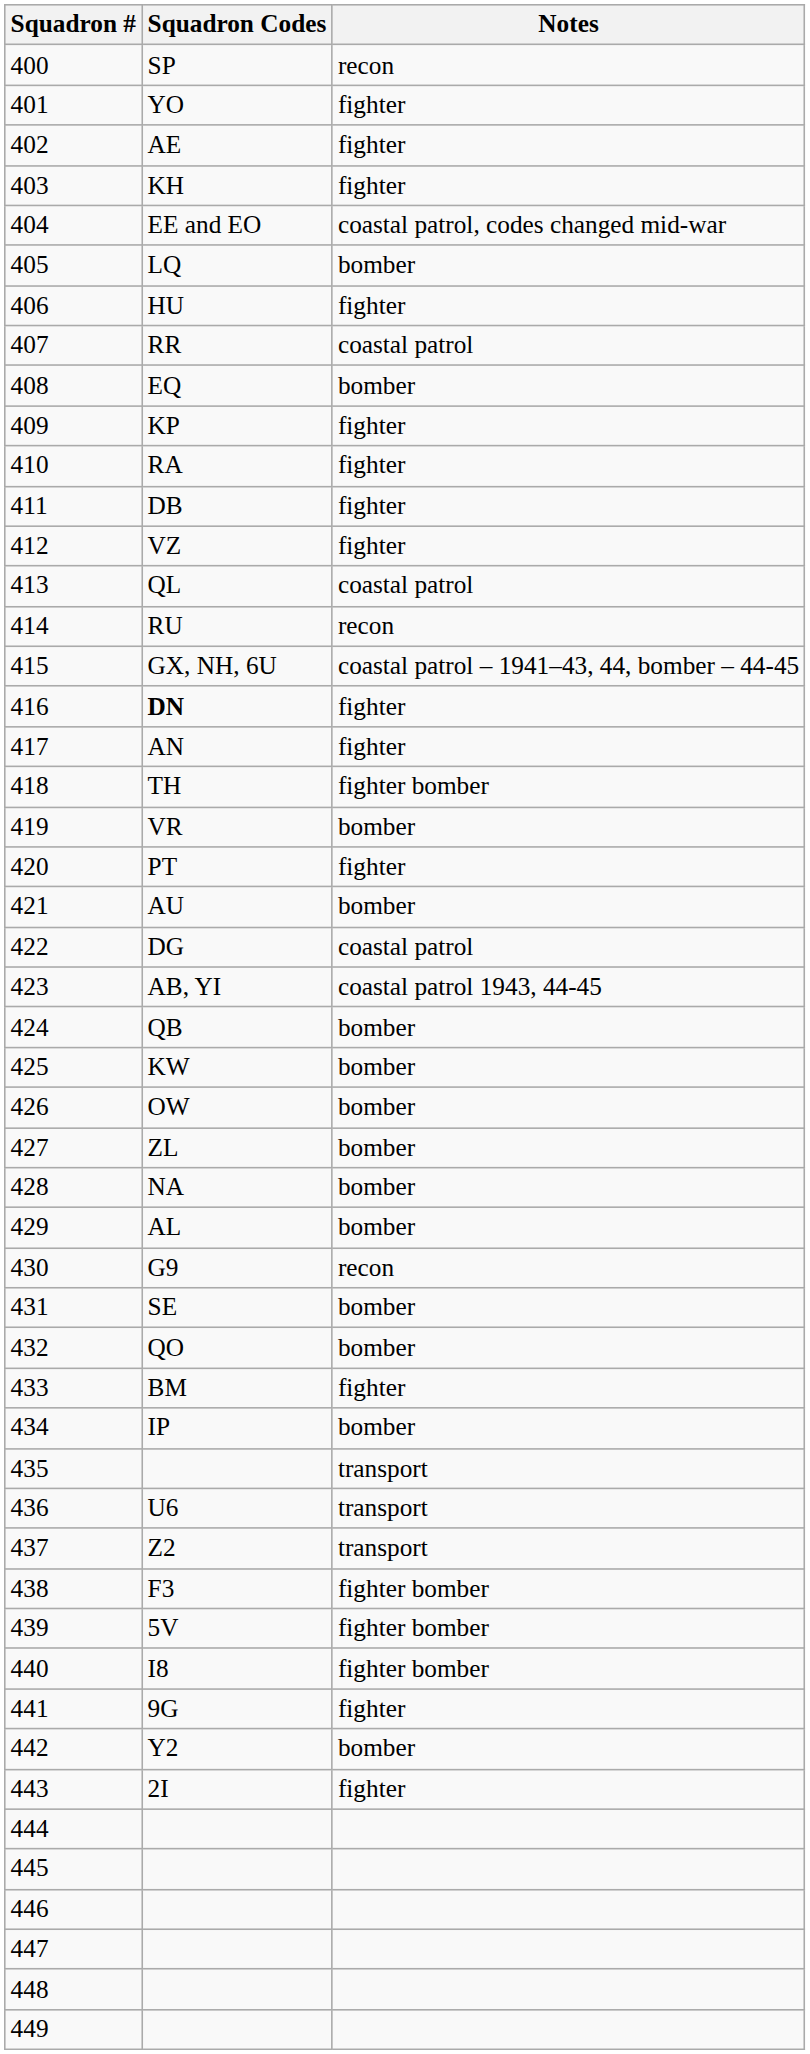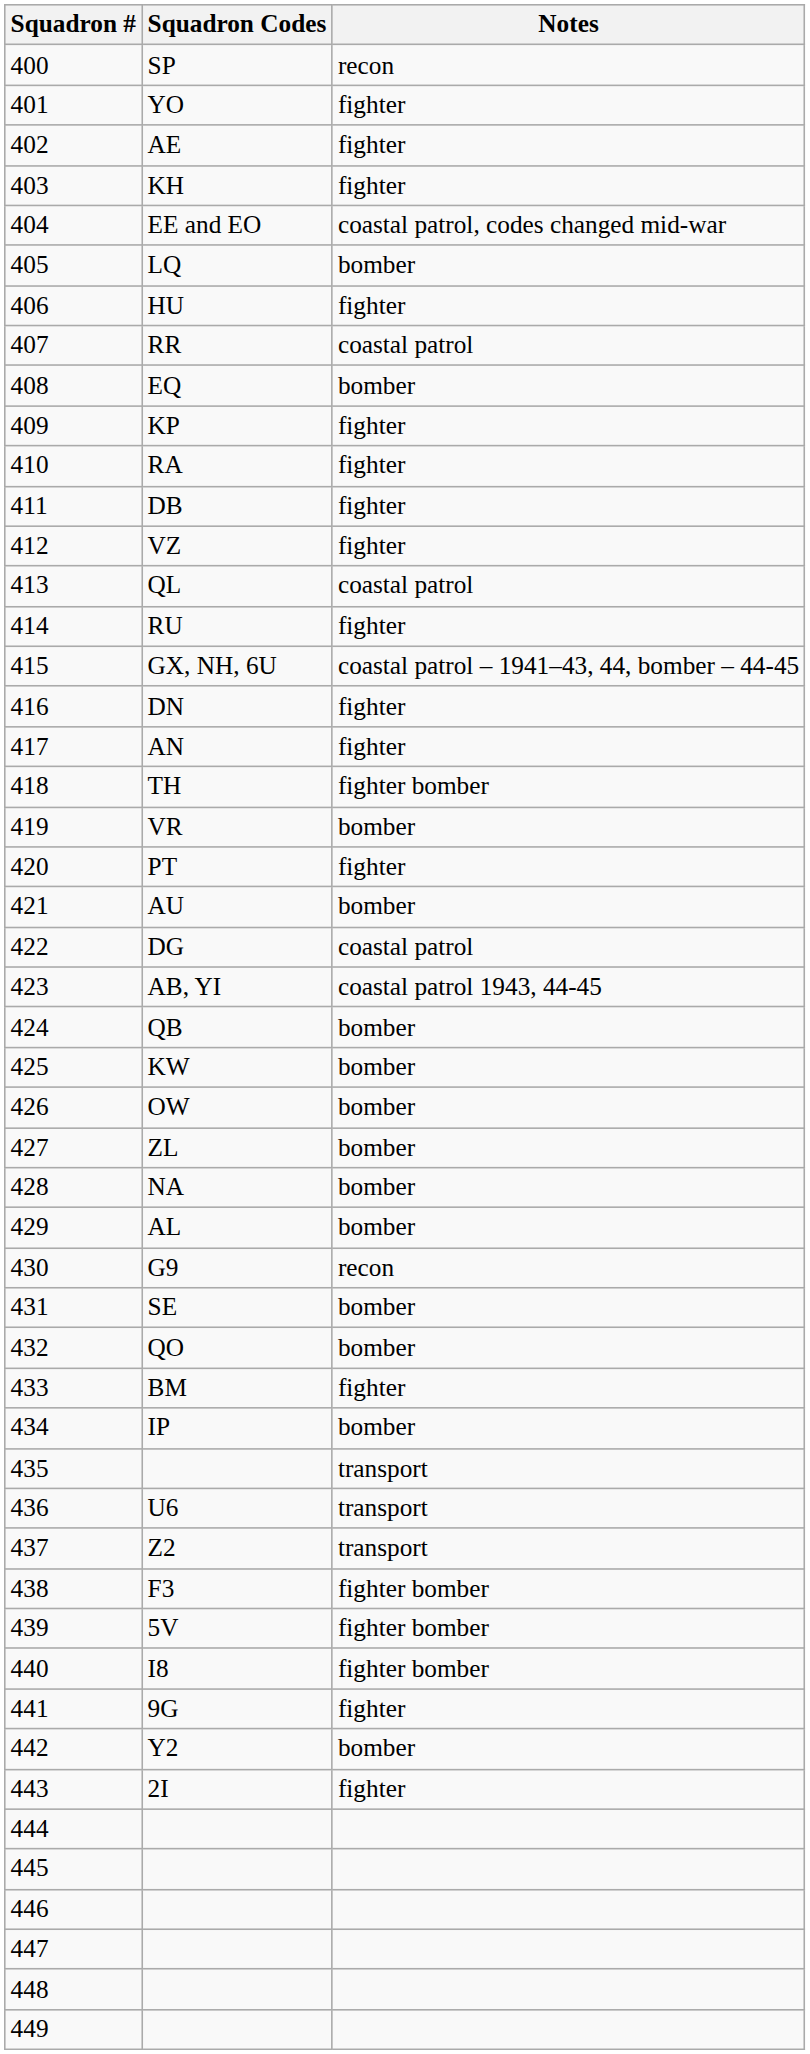 <table class="wikitable sortable">
 <tr>
 <th>Squadron #</th>
 <th>Squadron Codes</th>
 <th>Notes</th>
 </tr>
 <tr>
 <td>400</td>
 <td>SP</td>
 <td>recon</td>
 </tr>
 <tr>
 <td>401</td>
 <td>YO</td>
 <td>fighter</td>
 </tr>
 <tr>
 <td>402</td>
 <td>AE</td>
 <td>fighter</td>
 </tr>
 <tr>
 <td>403</td>
 <td>KH</td>
 <td>fighter</td>
 </tr>
 <tr>
 <td>404</td>
 <td>EE and EO</td>
 <td>coastal patrol, codes changed mid-war</td>
 </tr>
 <tr>
 <td>405</td>
 <td>LQ</td>
 <td>bomber</td>
 </tr>
 <tr>
 <td>406</td>
 <td>HU</td>
 <td>fighter</td>
 </tr>
 <tr>
 <td>407</td>
 <td>RR</td>
 <td>coastal patrol</td>
 </tr>
 <tr>
 <td>408</td>
 <td>EQ</td>
 <td>bomber</td>
 </tr>
 <tr>
 <td>409</td>
 <td>KP</td>
 <td>fighter</td>
 </tr>
 <tr>
 <td>410</td>
 <td>RA</td>
 <td>fighter</td>
 </tr>
 <tr>
 <td>411</td>
 <td>DB</td>
 <td>fighter</td>
 </tr>
 <tr>
 <td>412</td>
 <td>VZ</td>
 <td>fighter</td>
 </tr>
 <tr>
 <td>413</td>
 <td>QL</td>
 <td>coastal patrol</td>
 </tr>
 <tr>
 <td>414</td>
 <td>RU</td>
-<td>recon</td>
+<td>fighter</td>
 </tr>
 <tr>
 <td>415</td>
 <td>GX, NH, 6U</td>
 <td>coastal patrol – 1941–43, 44, bomber – 44-45</td>
 </tr>
 <tr>
 <td>416</td>
-<td><strong>DN</strong></td>
+<td>DN</td>
 <td>fighter</td>
 </tr>
 <tr>
 <td>417</td>
 <td>AN</td>
 <td>fighter</td>
 </tr>
 <tr>
 <td>418</td>
 <td>TH</td>
 <td>fighter bomber</td>
 </tr>
 <tr>
 <td>419</td>
 <td>VR</td>
 <td>bomber</td>
 </tr>
 <tr>
 <td>420</td>
 <td>PT</td>
 <td>fighter</td>
 </tr>
 <tr>
 <td>421</td>
 <td>AU</td>
 <td>bomber</td>
 </tr>
 <tr>
 <td>422</td>
 <td>DG</td>
 <td>coastal patrol</td>
 </tr>
 <tr>
 <td>423</td>
 <td>AB, YI</td>
 <td>coastal patrol 1943, 44-45</td>
 </tr>
 <tr>
 <td>424</td>
 <td>QB</td>
 <td>bomber</td>
 </tr>
 <tr>
 <td>425</td>
 <td>KW</td>
 <td>bomber</td>
 </tr>
 <tr>
 <td>426</td>
 <td>OW</td>
 <td>bomber</td>
 </tr>
 <tr>
 <td>427</td>
 <td>ZL</td>
 <td>bomber</td>
 </tr>
 <tr>
 <td>428</td>
 <td>NA</td>
 <td>bomber</td>
 </tr>
 <tr>
 <td>429</td>
 <td>AL</td>
 <td>bomber</td>
 </tr>
 <tr>
 <td>430</td>
 <td>G9</td>
 <td>recon</td>
 </tr>
 <tr>
 <td>431</td>
 <td>SE</td>
 <td>bomber</td>
 </tr>
 <tr>
 <td>432</td>
 <td>QO</td>
 <td>bomber</td>
 </tr>
 <tr>
 <td>433</td>
 <td>BM</td>
 <td>fighter</td>
 </tr>
 <tr>
 <td>434</td>
 <td>IP</td>
 <td>bomber</td>
 </tr>
 <tr>
 <td>435</td>
 <td></td>
 <td>transport</td>
 </tr>
 <tr>
 <td>436</td>
 <td>U6</td>
 <td>transport</td>
 </tr>
 <tr>
 <td>437</td>
 <td>Z2</td>
 <td>transport</td>
 </tr>
 <tr>
 <td>438</td>
 <td>F3</td>
 <td>fighter bomber</td>
 </tr>
 <tr>
 <td>439</td>
 <td>5V</td>
 <td>fighter bomber</td>
 </tr>
 <tr>
 <td>440</td>
 <td>I8</td>
 <td>fighter bomber</td>
 </tr>
 <tr>
 <td>441</td>
 <td>9G</td>
 <td>fighter</td>
 </tr>
 <tr>
 <td>442</td>
 <td>Y2</td>
 <td>bomber</td>
 </tr>
 <tr>
 <td>443</td>
 <td>2I</td>
 <td>fighter</td>
 </tr>
 <tr>
 <td>444</td>
 <td></td>
 <td></td>
 </tr>
 <tr>
 <td>445</td>
 <td></td>
 <td></td>
 </tr>
 <tr>
 <td>446</td>
 <td></td>
 <td></td>
 </tr>
 <tr>
 <td>447</td>
 <td></td>
 <td></td>
 </tr>
 <tr>
 <td>448</td>
 <td></td>
 <td></td>
 </tr>
 <tr>
 <td>449</td>
 <td></td>
 <td></td>
 </tr>
 </table>
